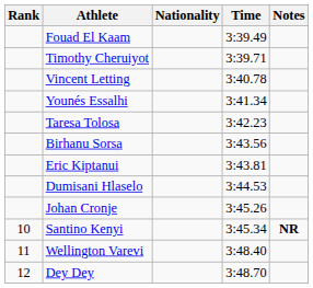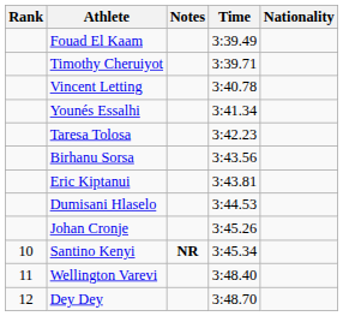 <table class="wikitable sortable" style="text-align:center">
 <tr>
 <th>Rank</th>
 <th>Athlete</th>
+<th>Notes</th>
+<th>Time</th>
 <th>Nationality</th>
-<th>Time</th>
-<th>Notes</th>
 </tr>
 <tr>
 <td></td>
 <td align="left"><a href='#'>Fouad El Kaam</a></td>
+<td></td>
+<td>3:39.49</td>
 <td align=left></td>
-<td>3:39.49</td>
-<td></td>
 </tr>
 <tr>
 <td></td>
 <td align="left"><a href='#'>Timothy Cheruiyot</a></td>
+<td></td>
+<td>3:39.71</td>
 <td align=left></td>
-<td>3:39.71</td>
-<td></td>
 </tr>
 <tr>
 <td></td>
 <td align="left"><a href='#'>Vincent Letting</a></td>
+<td></td>
+<td>3:40.78</td>
 <td align=left></td>
-<td>3:40.78</td>
-<td></td>
 </tr>
 <tr>
 <td></td>
 <td align="left"><a href='#'>Younés Essalhi</a></td>
+<td></td>
+<td>3:41.34</td>
 <td align=left></td>
-<td>3:41.34</td>
-<td></td>
 </tr>
 <tr>
 <td></td>
 <td align="left"><a href='#'>Taresa Tolosa</a></td>
+<td></td>
+<td>3:42.23</td>
 <td align=left></td>
-<td>3:42.23</td>
-<td></td>
 </tr>
 <tr>
 <td></td>
 <td align="left"><a href='#'>Birhanu Sorsa</a></td>
+<td></td>
+<td>3:43.56</td>
 <td align=left></td>
-<td>3:43.56</td>
-<td></td>
 </tr>
 <tr>
 <td></td>
 <td align="left"><a href='#'>Eric Kiptanui</a></td>
+<td></td>
+<td>3:43.81</td>
 <td align=left></td>
-<td>3:43.81</td>
-<td></td>
 </tr>
 <tr>
 <td></td>
 <td align="left"><a href='#'>Dumisani Hlaselo</a></td>
+<td></td>
+<td>3:44.53</td>
 <td align=left></td>
-<td>3:44.53</td>
-<td></td>
 </tr>
 <tr>
 <td></td>
 <td align="left"><a href='#'>Johan Cronje</a></td>
+<td></td>
+<td>3:45.26</td>
 <td align=left></td>
-<td>3:45.26</td>
-<td></td>
 </tr>
 <tr>
 <td>10</td>
 <td align="left"><a href='#'>Santino Kenyi</a></td>
+<td><strong>NR</strong></td>
+<td>3:45.34</td>
 <td align=left></td>
-<td>3:45.34</td>
-<td><strong>NR</strong></td>
 </tr>
 <tr>
 <td>11</td>
 <td align="left"><a href='#'>Wellington Varevi</a></td>
+<td></td>
+<td>3:48.40</td>
 <td align=left></td>
-<td>3:48.40</td>
-<td></td>
 </tr>
 <tr>
 <td>12</td>
 <td align="left"><a href='#'>Dey Dey</a></td>
+<td></td>
+<td>3:48.70</td>
 <td align=left></td>
-<td>3:48.70</td>
-<td></td>
 </tr>
 </table>
